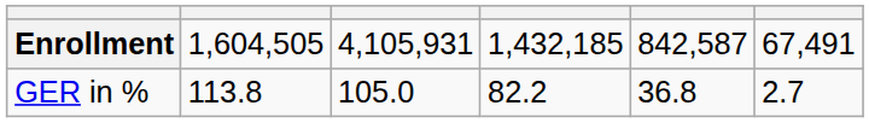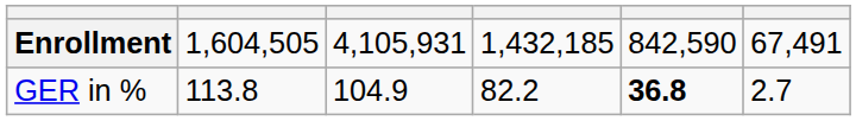 <table class="wikitable" style="margin: 1em auto 1em auto;">
 <tr>
 <th></th>
 <th></th>
 <th></th>
 <th></th>
 <th></th>
 <th></th>
 </tr>
 <tr>
 <th>Enrollment</th>
 <td>1,604,505</td>
 <td>4,105,931</td>
 <td>1,432,185</td>
-<td>842,587</td>
+<td>842,590</td>
 <td>67,491</td>
 </tr>
 <tr>
 <td><a href='#'>GER</a> in %</td>
 <td>113.8</td>
-<td>105.0</td>
+<td>104.9</td>
 <td>82.2</td>
-<td>36.8</td>
+<td><strong>36.8</strong></td>
 <td>2.7</td>
 </tr>
 </table>
